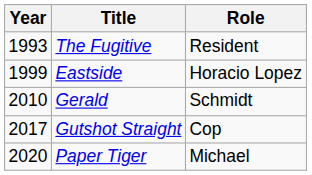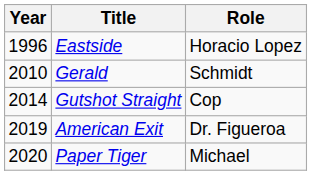 <table class="wikitable">
 <tr>
 <th>Year</th>
 <th>Title</th>
 <th>Role</th>
 </tr>
 <tr>
-<td>1993</td>
-<td><em><a href='#'>The Fugitive</a></em></td>
-<td>Resident</td>
-</tr>
-<tr>
-<td>1999</td>
+<td>1996</td>
 <td><em><a href='#'>Eastside</a></em></td>
 <td>Horacio Lopez</td>
 </tr>
 <tr>
 <td>2010</td>
 <td><em><a href='#'>Gerald</a></em></td>
 <td>Schmidt</td>
 </tr>
 <tr>
-<td>2017</td>
+<td>2014</td>
 <td><em><a href='#'>Gutshot Straight</a></em></td>
 <td>Cop</td>
+</tr>
+<tr>
+<td>2019</td>
+<td><em><a href='#'>American Exit</a></em></td>
+<td>Dr. Figueroa</td>
 </tr>
 <tr>
 <td>2020</td>
 <td><em><a href='#'>Paper Tiger</a></em></td>
 <td>Michael</td>
 </tr>
 </table>
